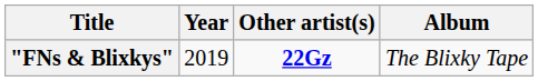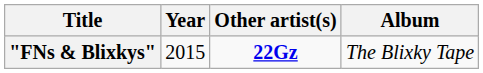 <table class="wikitable plainrowheaders" style="text-align:center">
 <tr>
 <th>Title</th>
 <th>Year</th>
 <th>Other artist(s)</th>
 <th>Album</th>
 </tr>
 <tr>
 <th scope="row">"FNs & Blixkys"</th>
-<td>2019</td>
+<td>2015</td>
 <td><strong><a href='#'>22Gz</a></strong></td>
 <td><em>The Blixky Tape</em></td>
 </tr>
 </table>
